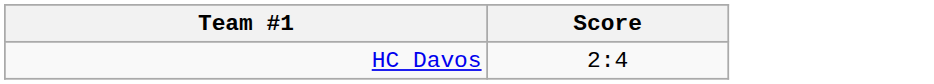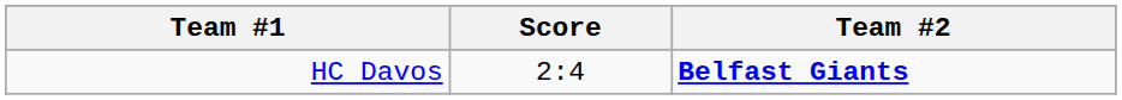 <table class="wikitable" style="text-align: center;">
 <tr>
 <th width=22%>Team #1</th>
 <th width=11%>Score</th>
+<th width=22%>Team #2</th>
 </tr>
 <tr>
 <td style="text-align: right;"><a href='#'>HC Davos</a> </td>
 <td>2:4</td>
+<td style="text-align: left;"> <strong><a href='#'>Belfast Giants</a></strong></td>
 </tr>
 </table>
